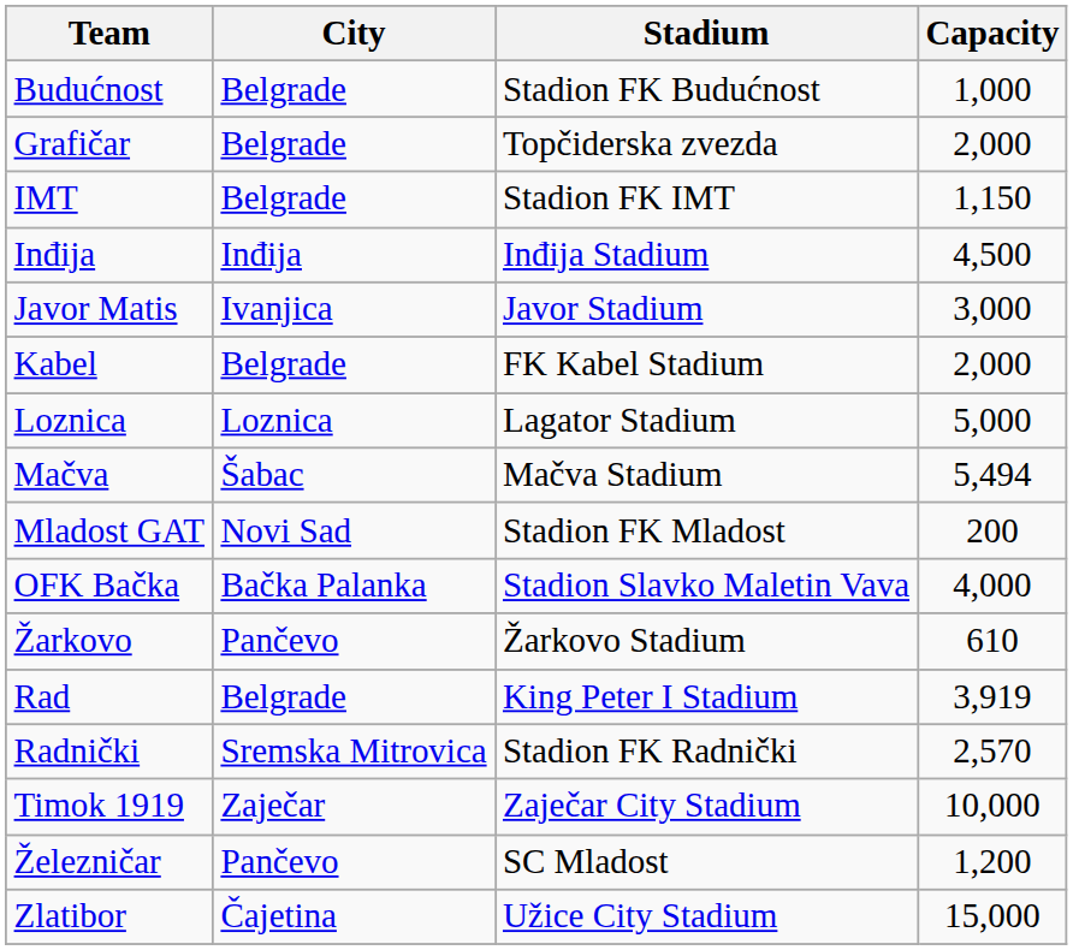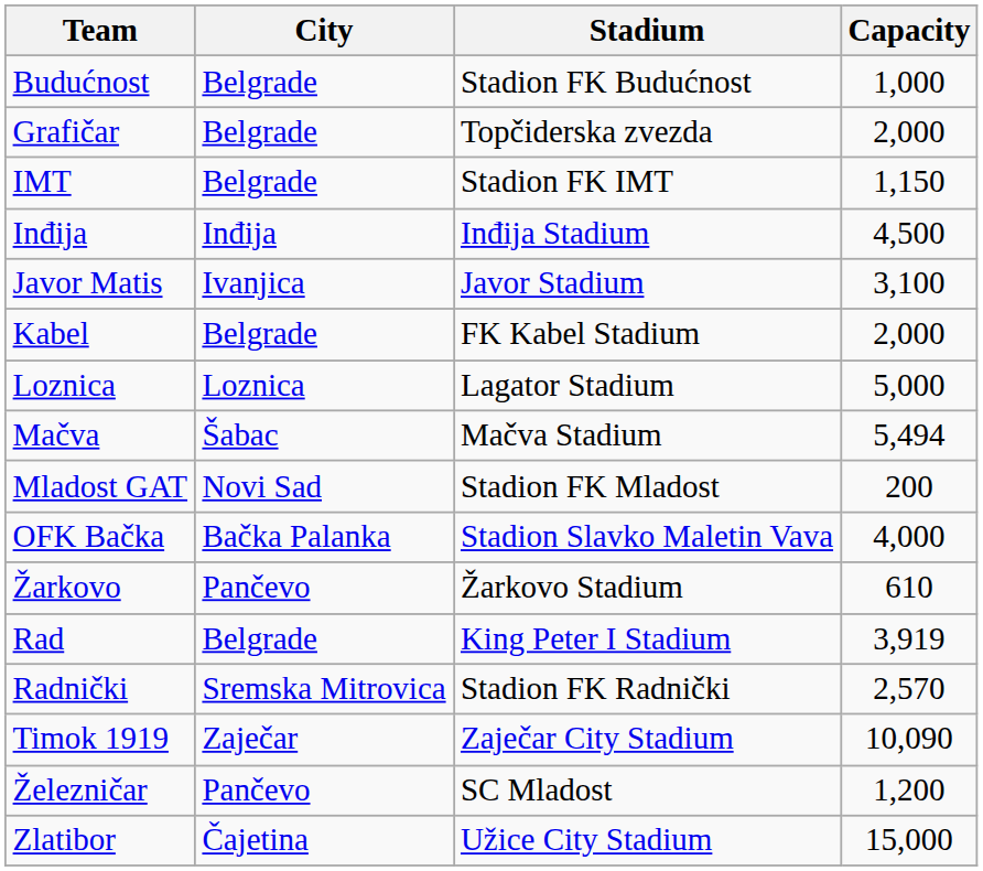 <table class="wikitable sortable">
 <tr>
 <th>Team</th>
 <th>City</th>
 <th>Stadium</th>
 <th>Capacity</th>
 </tr>
 <tr>
 <td><a href='#'>Budućnost</a></td>
 <td><a href='#'>Belgrade</a></td>
 <td>Stadion FK Budućnost</td>
 <td style="text-align:center">1,000</td>
 </tr>
 <tr>
 <td><a href='#'>Grafičar</a></td>
 <td><a href='#'>Belgrade</a></td>
 <td>Topčiderska zvezda</td>
 <td style="text-align:center">2,000</td>
 </tr>
 <tr>
 <td><a href='#'>IMT</a></td>
 <td><a href='#'>Belgrade</a></td>
 <td>Stadion FK IMT</td>
 <td style="text-align:center">1,150</td>
 </tr>
 <tr>
 <td><a href='#'>Inđija</a></td>
 <td><a href='#'>Inđija</a></td>
 <td><a href='#'>Inđija Stadium</a></td>
 <td style="text-align:center">4,500</td>
 </tr>
 <tr>
 <td><a href='#'>Javor Matis</a></td>
 <td><a href='#'>Ivanjica</a></td>
 <td><a href='#'>Javor Stadium</a></td>
-<td style="text-align:center">3,000</td>
+<td style="text-align:center">3,100</td>
 </tr>
 <tr>
 <td><a href='#'>Kabel</a></td>
 <td><a href='#'>Belgrade</a></td>
 <td>FK Kabel Stadium</td>
 <td style="text-align:center">2,000</td>
 </tr>
 <tr>
 <td><a href='#'>Loznica</a></td>
 <td><a href='#'>Loznica</a></td>
 <td>Lagator Stadium</td>
 <td style="text-align:center">5,000</td>
 </tr>
 <tr>
 <td><a href='#'>Mačva</a></td>
 <td><a href='#'>Šabac</a></td>
 <td>Mačva Stadium</td>
 <td style="text-align:center">5,494</td>
 </tr>
 <tr>
 <td><a href='#'>Mladost GAT</a></td>
 <td><a href='#'>Novi Sad</a></td>
 <td>Stadion FK Mladost</td>
 <td style="text-align:center">200</td>
 </tr>
 <tr>
 <td><a href='#'>OFK Bačka</a></td>
 <td><a href='#'>Bačka Palanka</a></td>
 <td><a href='#'>Stadion Slavko Maletin Vava</a></td>
 <td style="text-align:center">4,000</td>
 </tr>
 <tr>
 <td><a href='#'>Žarkovo</a></td>
 <td><a href='#'>Pančevo</a></td>
 <td>Žarkovo Stadium</td>
 <td style="text-align:center">610</td>
 </tr>
 <tr>
 <td><a href='#'>Rad</a></td>
 <td><a href='#'>Belgrade</a></td>
 <td><a href='#'>King Peter I Stadium</a></td>
 <td style="text-align:center">3,919</td>
 </tr>
 <tr>
 <td><a href='#'>Radnički</a></td>
 <td><a href='#'>Sremska Mitrovica</a></td>
 <td>Stadion FK Radnički</td>
 <td style="text-align:center">2,570</td>
 </tr>
 <tr>
 <td><a href='#'>Timok 1919</a></td>
 <td><a href='#'>Zaječar</a></td>
 <td><a href='#'>Zaječar City Stadium</a></td>
-<td style="text-align:center">10,000</td>
+<td style="text-align:center">10,090</td>
 </tr>
 <tr>
 <td><a href='#'>Železničar</a></td>
 <td><a href='#'>Pančevo</a></td>
 <td>SC Mladost</td>
 <td style="text-align:center">1,200</td>
 </tr>
 <tr>
 <td><a href='#'>Zlatibor</a></td>
 <td><a href='#'>Čajetina</a></td>
 <td><a href='#'>Užice City Stadium</a></td>
 <td style="text-align:center">15,000</td>
 </tr>
 </table>
